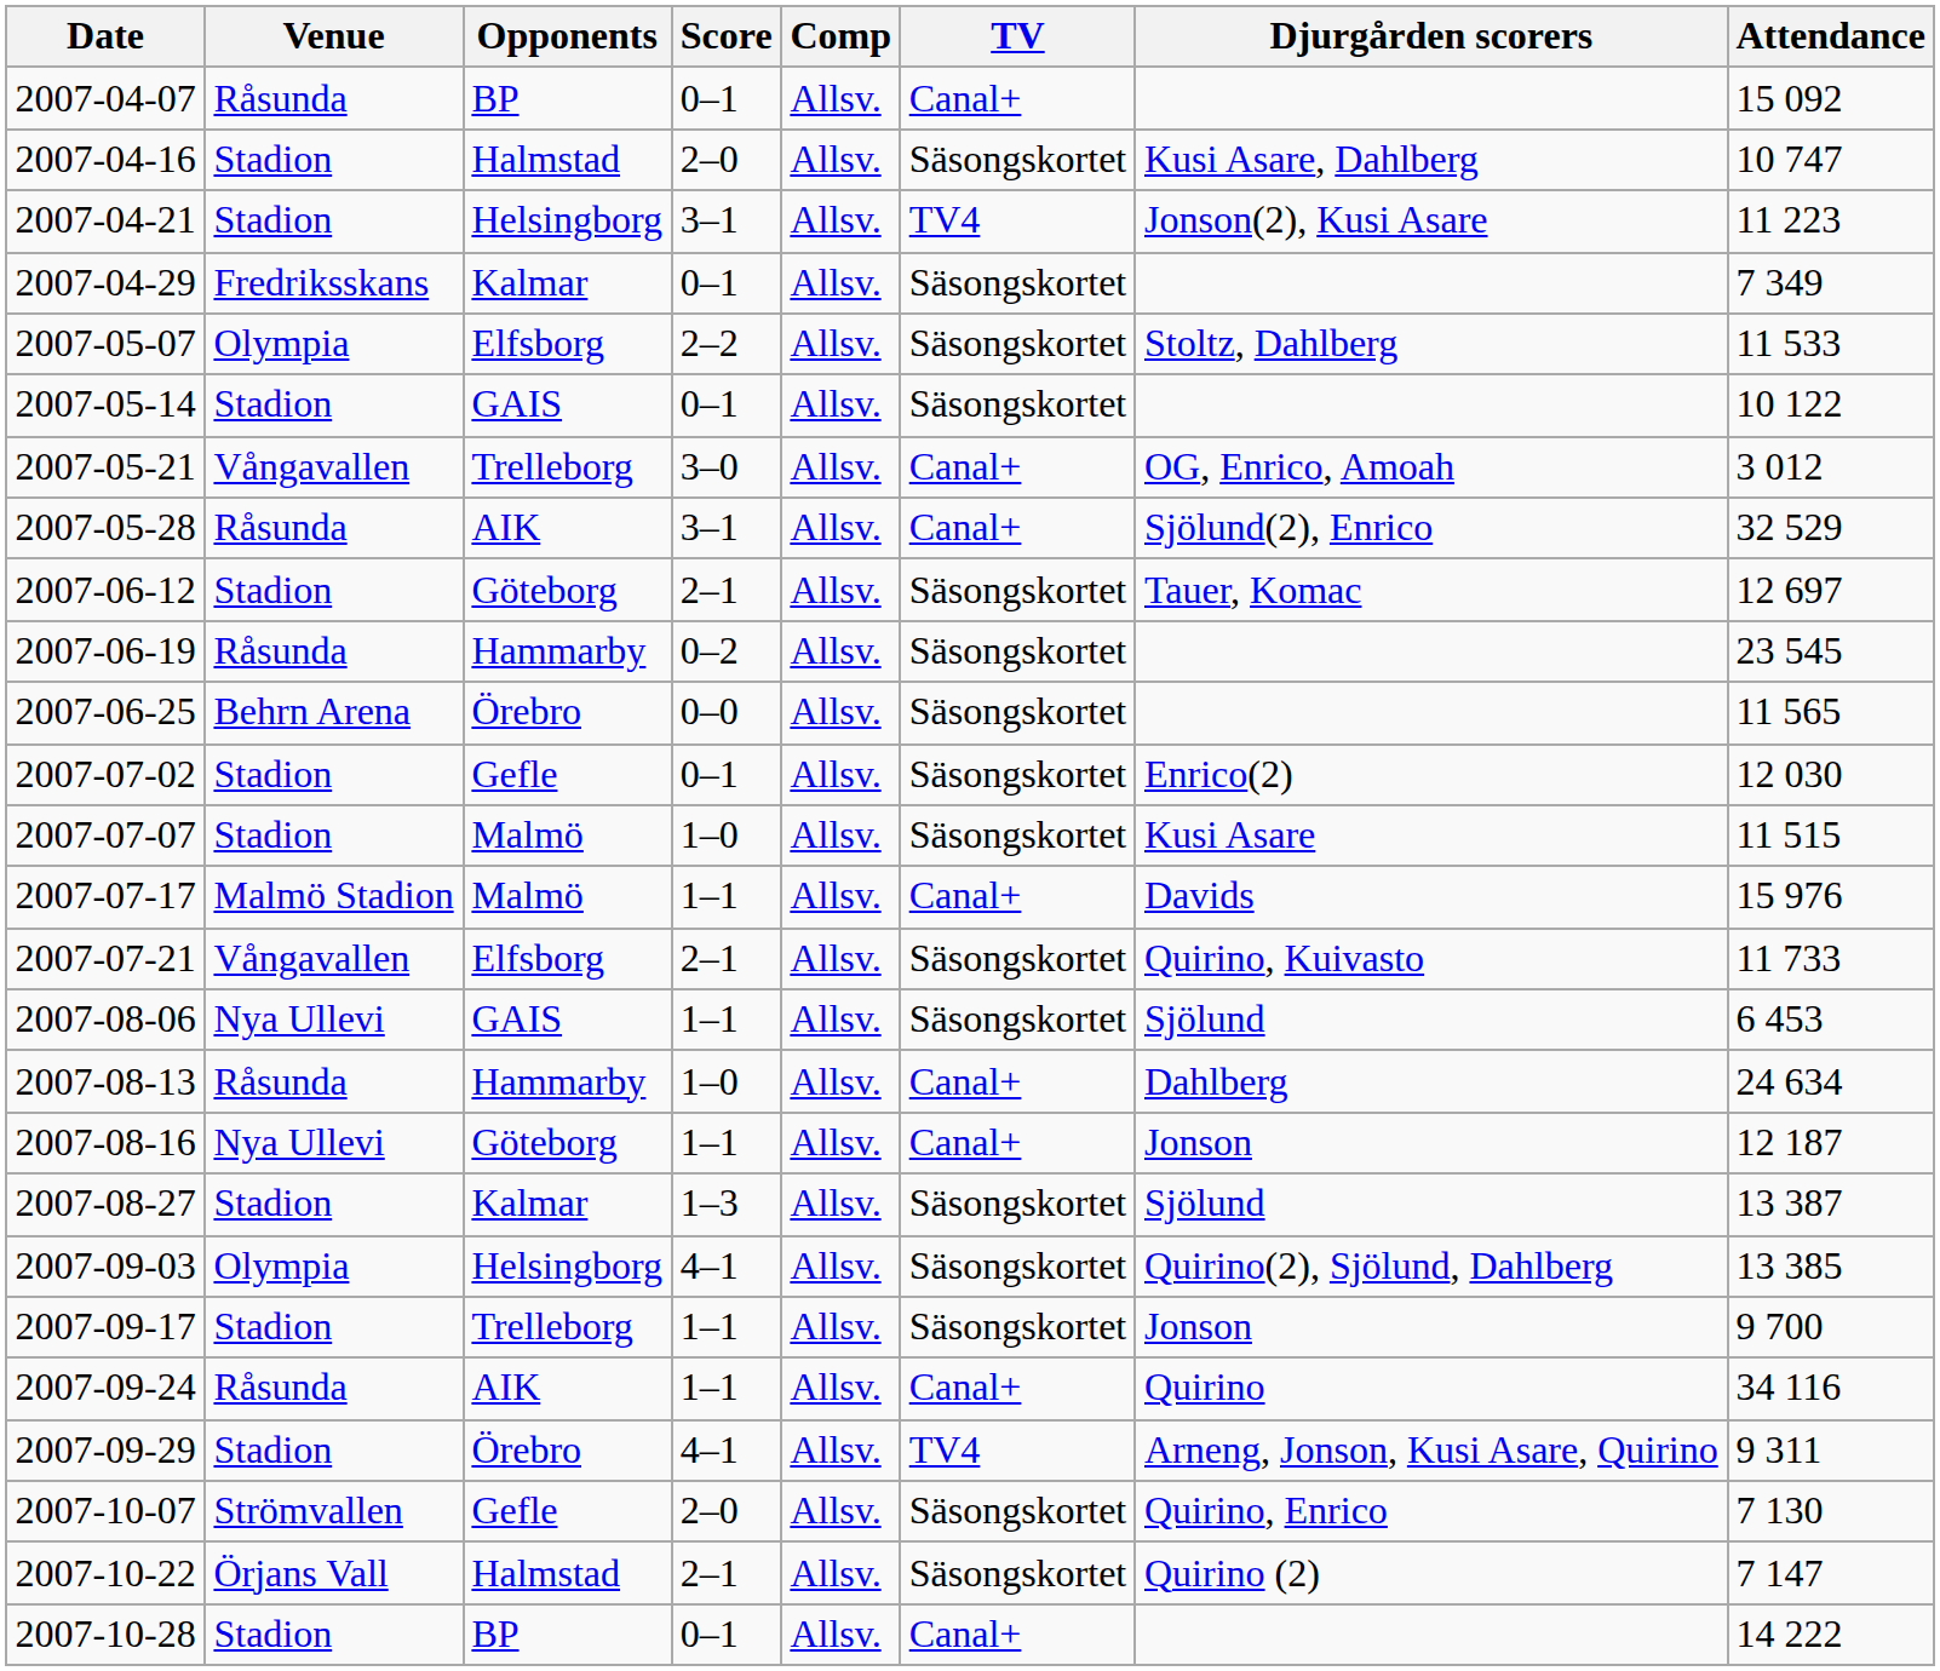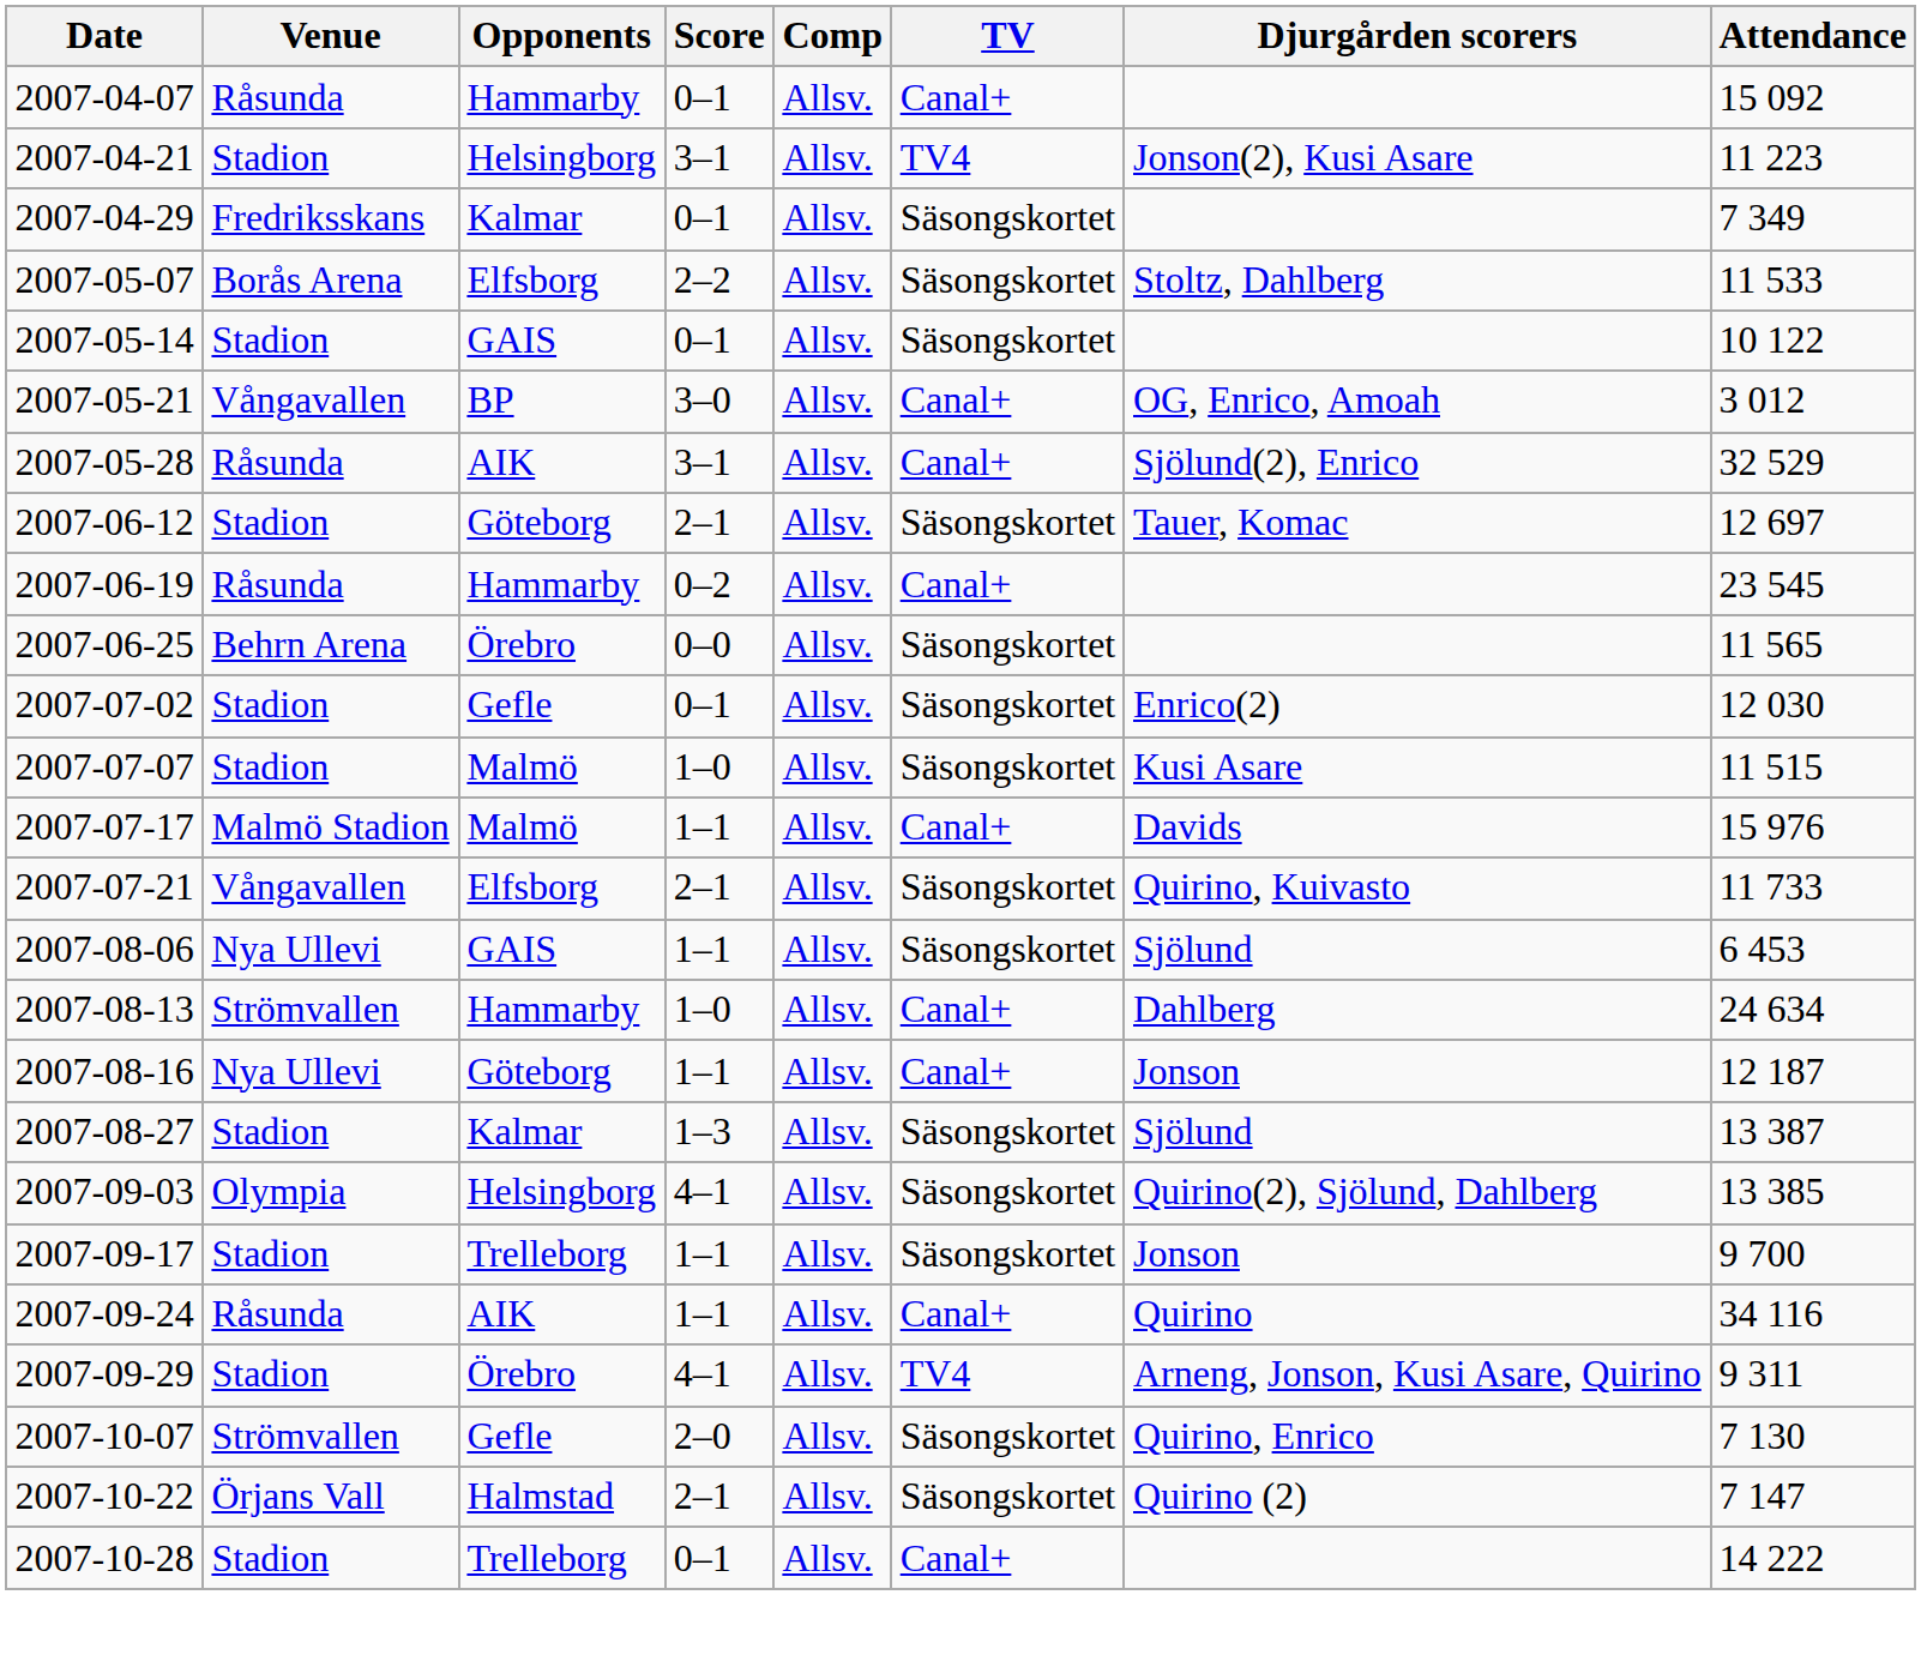 <table class="wikitable">
 <tr>
 <th>Date</th>
 <th>Venue</th>
 <th>Opponents</th>
 <th>Score</th>
 <th>Comp</th>
 <th><a href='#'>TV</a></th>
 <th>Djurgården scorers</th>
 <th>Attendance</th>
 </tr>
 <tr>
 <td>2007-04-07</td>
 <td><a href='#'>Råsunda</a></td>
-<td><a href='#'>BP</a></td>
+<td><a href='#'>Hammarby</a></td>
 <td>0–1</td>
 <td><a href='#'>Allsv.</a></td>
 <td><a href='#'>Canal+</a></td>
 <td></td>
 <td>15 092</td>
 </tr>
 <tr>
-</tr>
-<tr>
-<td>2007-04-16</td>
-<td><a href='#'>Stadion</a></td>
-<td><a href='#'>Halmstad</a></td>
-<td>2–0</td>
-<td><a href='#'>Allsv.</a></td>
-<td>Säsongskortet</td>
-<td><a href='#'>Kusi Asare</a>, <a href='#'>Dahlberg</a></td>
-<td>10 747</td>
 </tr>
 <tr>
 <td>2007-04-21</td>
 <td><a href='#'>Stadion</a></td>
 <td><a href='#'>Helsingborg</a></td>
 <td>3–1</td>
 <td><a href='#'>Allsv.</a></td>
 <td><a href='#'>TV4</a></td>
 <td><a href='#'>Jonson</a>(2), <a href='#'>Kusi Asare</a></td>
 <td>11 223</td>
 </tr>
 <tr>
 <td>2007-04-29</td>
 <td><a href='#'>Fredriksskans</a></td>
 <td><a href='#'>Kalmar</a></td>
 <td>0–1</td>
 <td><a href='#'>Allsv.</a></td>
 <td>Säsongskortet</td>
 <td></td>
 <td>7 349</td>
 </tr>
 <tr>
 <td>2007-05-07</td>
-<td><a href='#'>Olympia</a></td>
+<td><a href='#'>Borås Arena</a></td>
 <td><a href='#'>Elfsborg</a></td>
 <td>2–2</td>
 <td><a href='#'>Allsv.</a></td>
 <td>Säsongskortet</td>
 <td><a href='#'>Stoltz</a>, <a href='#'>Dahlberg</a></td>
 <td>11 533</td>
 </tr>
 <tr>
 <td>2007-05-14</td>
 <td><a href='#'>Stadion</a></td>
 <td><a href='#'>GAIS</a></td>
 <td>0–1</td>
 <td><a href='#'>Allsv.</a></td>
 <td>Säsongskortet</td>
 <td></td>
 <td>10 122</td>
 </tr>
 <tr>
 <td>2007-05-21</td>
 <td><a href='#'>Vångavallen</a></td>
-<td><a href='#'>Trelleborg</a></td>
+<td><a href='#'>BP</a></td>
 <td>3–0</td>
 <td><a href='#'>Allsv.</a></td>
 <td><a href='#'>Canal+</a></td>
 <td><a href='#'>OG</a>, <a href='#'>Enrico</a>, <a href='#'>Amoah</a></td>
 <td>3 012</td>
 </tr>
 <tr>
 <td>2007-05-28</td>
 <td><a href='#'>Råsunda</a></td>
 <td><a href='#'>AIK</a></td>
 <td>3–1</td>
 <td><a href='#'>Allsv.</a></td>
 <td><a href='#'>Canal+</a></td>
 <td><a href='#'>Sjölund</a>(2), <a href='#'>Enrico</a></td>
 <td>32 529</td>
 </tr>
 <tr>
 <td>2007-06-12</td>
 <td><a href='#'>Stadion</a></td>
 <td><a href='#'>Göteborg</a></td>
 <td>2–1</td>
 <td><a href='#'>Allsv.</a></td>
 <td>Säsongskortet</td>
 <td><a href='#'>Tauer</a>, <a href='#'>Komac</a></td>
 <td>12 697</td>
 </tr>
 <tr>
 <td>2007-06-19</td>
 <td><a href='#'>Råsunda</a></td>
 <td><a href='#'>Hammarby</a></td>
 <td>0–2</td>
 <td><a href='#'>Allsv.</a></td>
-<td>Säsongskortet</td>
+<td><a href='#'>Canal+</a></td>
 <td></td>
 <td>23 545</td>
 </tr>
 <tr>
 <td>2007-06-25</td>
 <td><a href='#'>Behrn Arena</a></td>
 <td><a href='#'>Örebro</a></td>
 <td>0–0</td>
 <td><a href='#'>Allsv.</a></td>
 <td>Säsongskortet</td>
 <td></td>
 <td>11 565</td>
 </tr>
 <tr>
 <td>2007-07-02</td>
 <td><a href='#'>Stadion</a></td>
 <td><a href='#'>Gefle</a></td>
 <td>0–1</td>
 <td><a href='#'>Allsv.</a></td>
 <td>Säsongskortet</td>
 <td><a href='#'>Enrico</a>(2)</td>
 <td>12 030</td>
 </tr>
 <tr>
 <td>2007-07-07</td>
 <td><a href='#'>Stadion</a></td>
 <td><a href='#'>Malmö</a></td>
 <td>1–0</td>
 <td><a href='#'>Allsv.</a></td>
 <td>Säsongskortet</td>
 <td><a href='#'>Kusi Asare</a></td>
 <td>11 515</td>
 </tr>
 <tr>
 <td>2007-07-17</td>
 <td><a href='#'>Malmö Stadion</a></td>
 <td><a href='#'>Malmö</a></td>
 <td>1–1</td>
 <td><a href='#'>Allsv.</a></td>
 <td><a href='#'>Canal+</a></td>
 <td><a href='#'>Davids</a></td>
 <td>15 976</td>
 </tr>
 <tr>
 <td>2007-07-21</td>
 <td><a href='#'>Vångavallen</a></td>
 <td><a href='#'>Elfsborg</a></td>
 <td>2–1</td>
 <td><a href='#'>Allsv.</a></td>
 <td>Säsongskortet</td>
 <td><a href='#'>Quirino</a>, <a href='#'>Kuivasto</a></td>
 <td>11 733</td>
 </tr>
 <tr>
 <td>2007-08-06</td>
 <td><a href='#'>Nya Ullevi</a></td>
 <td><a href='#'>GAIS</a></td>
 <td>1–1</td>
 <td><a href='#'>Allsv.</a></td>
 <td>Säsongskortet</td>
 <td><a href='#'>Sjölund</a></td>
 <td>6 453</td>
 </tr>
 <tr>
 <td>2007-08-13</td>
-<td><a href='#'>Råsunda</a></td>
+<td><a href='#'>Strömvallen</a></td>
 <td><a href='#'>Hammarby</a></td>
 <td>1–0</td>
 <td><a href='#'>Allsv.</a></td>
 <td><a href='#'>Canal+</a></td>
 <td><a href='#'>Dahlberg</a></td>
 <td>24 634</td>
 </tr>
 <tr>
 <td>2007-08-16</td>
 <td><a href='#'>Nya Ullevi</a></td>
 <td><a href='#'>Göteborg</a></td>
 <td>1–1</td>
 <td><a href='#'>Allsv.</a></td>
 <td><a href='#'>Canal+</a></td>
 <td><a href='#'>Jonson</a></td>
 <td>12 187</td>
 </tr>
 <tr>
 <td>2007-08-27</td>
 <td><a href='#'>Stadion</a></td>
 <td><a href='#'>Kalmar</a></td>
 <td>1–3</td>
 <td><a href='#'>Allsv.</a></td>
 <td>Säsongskortet</td>
 <td><a href='#'>Sjölund</a></td>
 <td>13 387</td>
 </tr>
 <tr>
 <td>2007-09-03</td>
 <td><a href='#'>Olympia</a></td>
 <td><a href='#'>Helsingborg</a></td>
 <td>4–1</td>
 <td><a href='#'>Allsv.</a></td>
 <td>Säsongskortet</td>
 <td><a href='#'>Quirino</a>(2), <a href='#'>Sjölund</a>, <a href='#'>Dahlberg</a></td>
 <td>13 385</td>
 </tr>
 <tr>
 <td>2007-09-17</td>
 <td><a href='#'>Stadion</a></td>
 <td><a href='#'>Trelleborg</a></td>
 <td>1–1</td>
 <td><a href='#'>Allsv.</a></td>
 <td>Säsongskortet</td>
 <td><a href='#'>Jonson</a></td>
 <td>9 700</td>
 </tr>
 <tr>
 <td>2007-09-24</td>
 <td><a href='#'>Råsunda</a></td>
 <td><a href='#'>AIK</a></td>
 <td>1–1</td>
 <td><a href='#'>Allsv.</a></td>
 <td><a href='#'>Canal+</a></td>
 <td><a href='#'>Quirino</a></td>
 <td>34 116</td>
 </tr>
 <tr>
 <td>2007-09-29</td>
 <td><a href='#'>Stadion</a></td>
 <td><a href='#'>Örebro</a></td>
 <td>4–1</td>
 <td><a href='#'>Allsv.</a></td>
 <td><a href='#'>TV4</a></td>
 <td><a href='#'>Arneng</a>, <a href='#'>Jonson</a>, <a href='#'>Kusi Asare</a>, <a href='#'>Quirino</a></td>
 <td>9 311</td>
 </tr>
 <tr>
 <td>2007-10-07</td>
 <td><a href='#'>Strömvallen</a></td>
 <td><a href='#'>Gefle</a></td>
 <td>2–0</td>
 <td><a href='#'>Allsv.</a></td>
 <td>Säsongskortet</td>
 <td><a href='#'>Quirino</a>, <a href='#'>Enrico</a></td>
 <td>7 130</td>
 </tr>
 <tr>
 <td>2007-10-22</td>
 <td><a href='#'>Örjans Vall</a></td>
 <td><a href='#'>Halmstad</a></td>
 <td>2–1</td>
 <td><a href='#'>Allsv.</a></td>
 <td>Säsongskortet</td>
 <td><a href='#'>Quirino</a> (2)</td>
 <td>7 147</td>
 </tr>
 <tr>
 <td>2007-10-28</td>
 <td><a href='#'>Stadion</a></td>
-<td><a href='#'>BP</a></td>
+<td><a href='#'>Trelleborg</a></td>
 <td>0–1</td>
 <td><a href='#'>Allsv.</a></td>
 <td><a href='#'>Canal+</a></td>
 <td></td>
 <td>14 222</td>
 </tr>
 <tr>
 </tr>
 </table>
